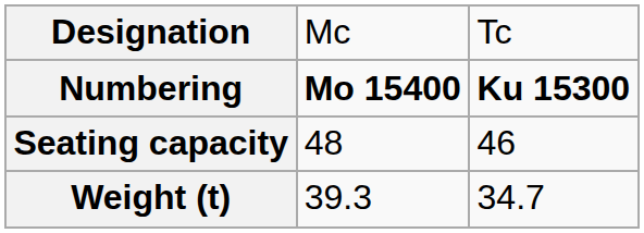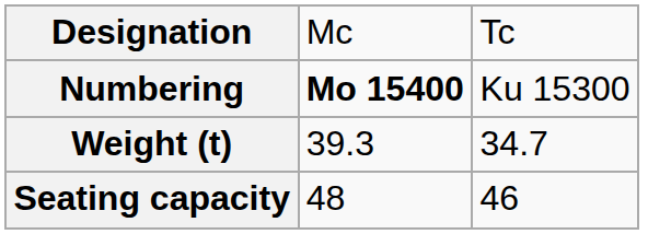 <table class="wikitable">
 <tr>
 <th>Designation</th>
 <td>Mc</td>
 <td>Tc</td>
 </tr>
 <tr>
 <th>Numbering</th>
 <td><strong>Mo 15400</strong></td>
-<td><strong>Ku 15300</strong></td>
+<td>Ku 15300</td>
+</tr>
+<tr>
+<th>Weight (t)</th>
+<td>39.3</td>
+<td>34.7</td>
 </tr>
 <tr>
 <th>Seating capacity</th>
 <td>48</td>
 <td>46</td>
 </tr>
-<tr>
-<th>Weight (t)</th>
-<td>39.3</td>
-<td>34.7</td>
-</tr>
 </table>
